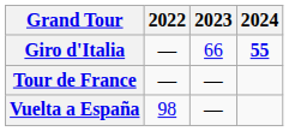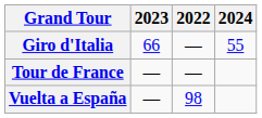 <table class="wikitable plainrowheaders">
 <tr>
 <th scope="col"><a href='#'>Grand Tour</a></th>
+<th scope="col">2023</th>
 <th scope="col">2022</th>
-<th scope="col">2023</th>
 <th>2024</th>
 </tr>
 <tr style="text-align:center;">
 <th scope="row"> <a href='#'>Giro d'Italia</a></th>
+<td><a href='#'>66</a></td>
 <td>—</td>
-<td><a href='#'>66</a></td>
-<td><strong><a href='#'>55</a></strong></td>
+<td><a href='#'>55</a></td>
 </tr>
 <tr style="text-align:center;">
 <th scope="row"> <a href='#'>Tour de France</a></th>
 <td>—</td>
 <td>—</td>
 <td></td>
 </tr>
 <tr style="text-align:center;">
 <th scope="row"> <a href='#'>Vuelta a España</a></th>
+<td>—</td>
 <td><a href='#'>98</a></td>
-<td>—</td>
 <td></td>
 </tr>
 </table>
